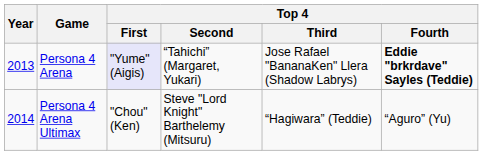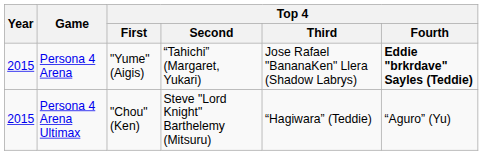 <table class="wikitable sortable" width=100%>
 <tr>
 <th rowspan=2>Year</th>
 <th rowspan=2>Game</th>
 <th colspan=4>Top 4</th>
 </tr>
 <tr>
 <th>First</th>
 <th>Second</th>
 <th>Third</th>
 <th>Fourth</th>
 </tr>
 <tr>
-<td><a href='#'>2013</a></td>
+<td><a href='#'>2015</a></td>
 <td><a href='#'>Persona 4 Arena</a></td>
-<td style="background: lavender;"> "Yume" (Aigis)</td>
+<td> "Yume" (Aigis)</td>
 <td> “Tahichi” (Margaret, Yukari)</td>
 <td> Jose Rafael "BananaKen" Llera (Shadow Labrys)</td>
 <td><strong> Eddie "brkrdave" Sayles (Teddie)</strong></td>
 </tr>
 <tr>
-<td><a href='#'>2014</a></td>
+<td><a href='#'>2015</a></td>
 <td><a href='#'>Persona 4 Arena Ultimax</a></td>
 <td> "Chou" (Ken)</td>
 <td> Steve "Lord Knight" Barthelemy (Mitsuru)</td>
 <td> “Hagiwara” (Teddie)</td>
 <td> “Aguro” (Yu)</td>
 </tr>
 </table>
